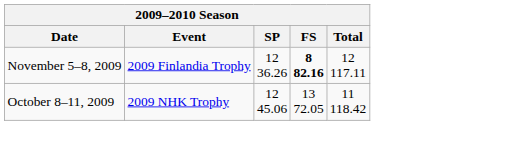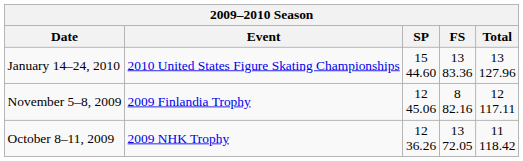 <table class="wikitable">
 <tr>
 <th colspan="5">2009–2010 Season</th>
 </tr>
 <tr>
 <th>Date</th>
 <th>Event</th>
 <th>SP</th>
 <th>FS</th>
 <th>Total</th>
 </tr>
 <tr>
+<td>January 14–24, 2010</td>
+<td><a href='#'>2010 United States Figure Skating Championships</a></td>
+<td style="text-align:center;">15 <br> 44.60</td>
+<td style="text-align:center;">13 <br> 83.36</td>
+<td style="text-align:center;">13 <br> 127.96</td>
+</tr>
+<tr>
 <td>November 5–8, 2009</td>
 <td><a href='#'>2009 Finlandia Trophy</a></td>
-<td style="text-align:center;">12 <br> 36.26</td>
-<td style="text-align:center;"><strong>8 <br> 82.16</strong></td>
+<td style="text-align:center;">12 <br> 45.06</td>
+<td style="text-align:center;">8 <br> 82.16</td>
 <td style="text-align:center;">12 <br>117.11</td>
 </tr>
 <tr>
 <td>October 8–11, 2009</td>
 <td><a href='#'>2009 NHK Trophy</a></td>
-<td style="text-align:center;">12 <br> 45.06</td>
+<td style="text-align:center;">12 <br> 36.26</td>
 <td style="text-align:center;">13 <br> 72.05</td>
 <td style="text-align:center;">11 <br> 118.42</td>
 </tr>
 </table>
